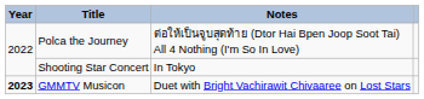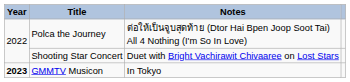 <table class="wikitable" style="font-size: 95%;">
 <tr>
 <th style="background: #B0C4DE;">Year</th>
 <th style="background: #B0C4DE;">Title</th>
 <th style="background: #B0C4DE;">Notes</th>
 <th style="background: #B0C4DE;"  class="unsortable"></th>
 </tr>
 <tr>
 <td rowspan = "2">2022</td>
 <td>Polca the Journey <br></td>
 <td>ต่อให้เป็นจูบสุดท้าย (Dtor Hai Bpen Joop Soot Tai)  <br> All 4 Nothing (I'm So In Love)</td>
 <td align="center"></td>
 </tr>
 <tr>
 <td>Shooting Star Concert<br></td>
-<td>In Tokyo</td>
+<td>Duet with <a href='#'>Bright Vachirawit Chivaaree</a> on <a href='#'>Lost Stars</a></td>
 <td></td>
 </tr>
 <tr>
 <td><strong>2023</strong></td>
 <td><a href='#'>GMMTV</a> Musicon</td>
-<td>Duet with <a href='#'>Bright Vachirawit Chivaaree</a> on <a href='#'>Lost Stars</a></td>
+<td>In Tokyo</td>
 <td align="center"></td>
 </tr>
 </table>
